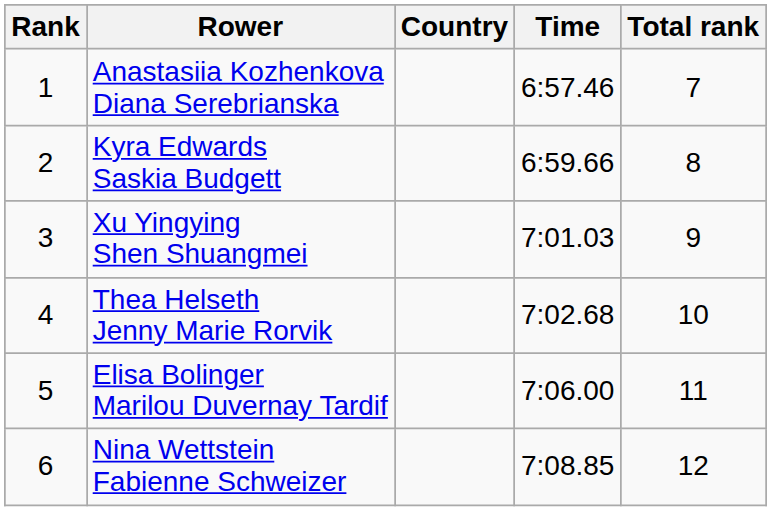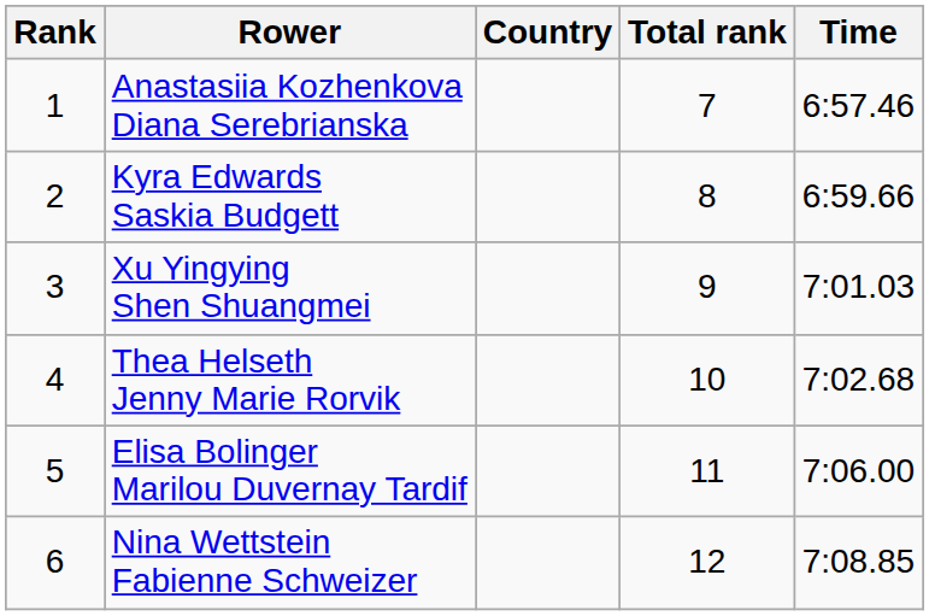 <table class="wikitable" style="text-align:center">
 <tr>
 <th>Rank</th>
 <th>Rower</th>
 <th>Country</th>
+<th>Total rank</th>
 <th>Time</th>
-<th>Total rank</th>
 </tr>
 <tr>
 <td>1</td>
 <td align="left"><a href='#'>Anastasiia Kozhenkova</a><br><a href='#'>Diana Serebrianska</a></td>
 <td align="left"></td>
+<td>7</td>
 <td>6:57.46</td>
-<td>7</td>
 </tr>
 <tr>
 <td>2</td>
 <td align="left"><a href='#'>Kyra Edwards</a><br><a href='#'>Saskia Budgett</a></td>
 <td align="left"></td>
+<td>8</td>
 <td>6:59.66</td>
-<td>8</td>
 </tr>
 <tr>
 <td>3</td>
 <td align="left"><a href='#'>Xu Yingying</a><br><a href='#'>Shen Shuangmei</a></td>
 <td align="left"></td>
+<td>9</td>
 <td>7:01.03</td>
-<td>9</td>
 </tr>
 <tr>
 <td>4</td>
 <td align="left"><a href='#'>Thea Helseth</a><br><a href='#'>Jenny Marie Rorvik</a></td>
 <td align="left"></td>
+<td>10</td>
 <td>7:02.68</td>
-<td>10</td>
 </tr>
 <tr>
 <td>5</td>
 <td align="left"><a href='#'>Elisa Bolinger</a><br><a href='#'>Marilou Duvernay Tardif</a></td>
 <td align="left"></td>
+<td>11</td>
 <td>7:06.00</td>
-<td>11</td>
 </tr>
 <tr>
 <td>6</td>
 <td align="left"><a href='#'>Nina Wettstein</a><br><a href='#'>Fabienne Schweizer</a></td>
 <td align="left"></td>
+<td>12</td>
 <td>7:08.85</td>
-<td>12</td>
 </tr>
 </table>
